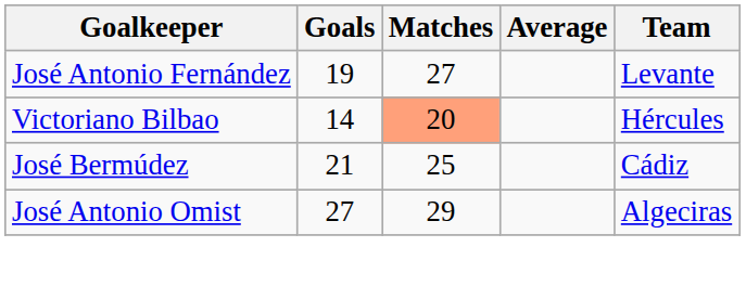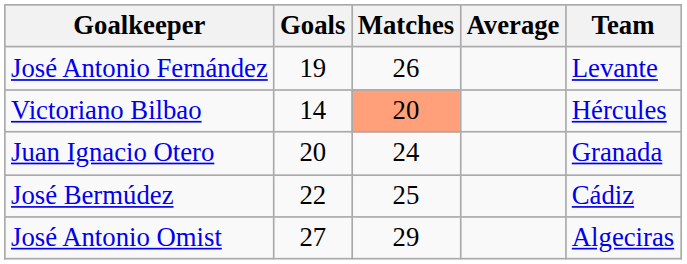 <table class="wikitable sortable">
 <tr>
 <th>Goalkeeper</th>
 <th>Goals</th>
 <th>Matches</th>
 <th>Average</th>
 <th>Team</th>
 </tr>
 <tr>
 <td> <a href='#'>José Antonio Fernández</a></td>
 <td style="text-align:center;">19</td>
-<td style="text-align:center;">27</td>
+<td style="text-align:center;">26</td>
 <td style="text-align:center;"></td>
 <td><a href='#'>Levante</a></td>
 </tr>
 <tr>
 <td> <a href='#'>Victoriano Bilbao</a></td>
 <td style="text-align:center;">14</td>
 <td style="background: lightsalmon; text-align:center;">20</td>
 <td style="text-align:center;"></td>
 <td><a href='#'>Hércules</a></td>
 </tr>
 <tr>
+<td> <a href='#'>Juan Ignacio Otero</a></td>
+<td style="text-align:center;">20</td>
+<td style="text-align:center;">24</td>
+<td style="text-align:center;"></td>
+<td><a href='#'>Granada</a></td>
+</tr>
+<tr>
 <td> <a href='#'>José Bermúdez</a></td>
-<td style="text-align:center;">21</td>
+<td style="text-align:center;">22</td>
 <td style="text-align:center;">25</td>
 <td style="text-align:center;"></td>
 <td><a href='#'>Cádiz</a></td>
 </tr>
 <tr>
 <td> <a href='#'>José Antonio Omist</a></td>
 <td style="text-align:center;">27</td>
 <td style="text-align:center;">29</td>
 <td style="text-align:center;"></td>
 <td><a href='#'>Algeciras</a></td>
 </tr>
 </table>
